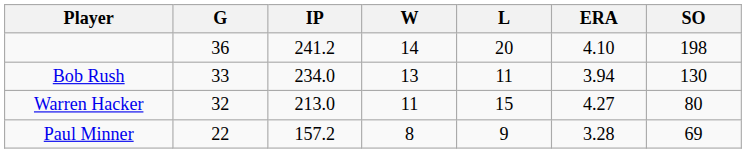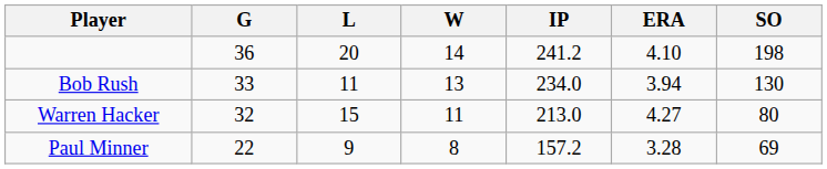 <table class="wikitable sortable">
 <tr>
 <th bgcolor="#DDDDFF" width="16%">Player</th>
 <th bgcolor="#DDDDFF" width="9%">G</th>
+<th bgcolor="#DDDDFF" width="9%">L</th>
+<th bgcolor="#DDDDFF" width="9%">W</th>
 <th bgcolor="#DDDDFF" width="9%">IP</th>
-<th bgcolor="#DDDDFF" width="9%">W</th>
-<th bgcolor="#DDDDFF" width="9%">L</th>
 <th bgcolor="#DDDDFF" width="9%">ERA</th>
 <th bgcolor="#DDDDFF" width="9%">SO</th>
 </tr>
 <tr align="center">
 <td></td>
 <td>36</td>
+<td>20</td>
+<td>14</td>
 <td>241.2</td>
-<td>14</td>
-<td>20</td>
 <td>4.10</td>
 <td>198</td>
 </tr>
 <tr align="center">
 <td><a href='#'>Bob Rush</a></td>
 <td>33</td>
+<td>11</td>
+<td>13</td>
 <td>234.0</td>
-<td>13</td>
-<td>11</td>
 <td>3.94</td>
 <td>130</td>
 </tr>
 <tr align=center>
 <td><a href='#'>Warren Hacker</a></td>
 <td>32</td>
+<td>15</td>
+<td>11</td>
 <td>213.0</td>
-<td>11</td>
-<td>15</td>
 <td>4.27</td>
 <td>80</td>
 </tr>
 <tr align=center>
 <td><a href='#'>Paul Minner</a></td>
 <td>22</td>
+<td>9</td>
+<td>8</td>
 <td>157.2</td>
-<td>8</td>
-<td>9</td>
 <td>3.28</td>
 <td>69</td>
 </tr>
 </table>
